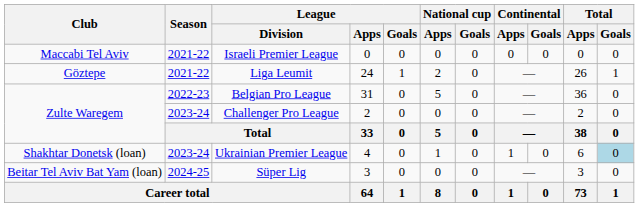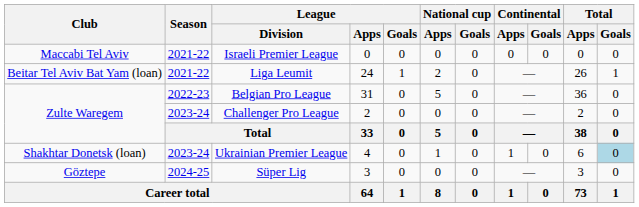 <table class="wikitable" style="text-align: center;">
 <tr>
 <th rowspan="2">Club</th>
 <th rowspan="2">Season</th>
 <th colspan="3">League</th>
 <th colspan="2">National cup</th>
 <th colspan="2">Continental</th>
 <th colspan="2">Total</th>
 </tr>
 <tr>
 <th>Division</th>
 <th>Apps</th>
 <th>Goals</th>
 <th>Apps</th>
 <th>Goals</th>
 <th>Apps</th>
 <th>Goals</th>
 <th>Apps</th>
 <th>Goals</th>
 </tr>
 <tr>
 <td><a href='#'>Maccabi Tel Aviv</a></td>
 <td><a href='#'>2021-22</a></td>
 <td><a href='#'>Israeli Premier League</a></td>
 <td>0</td>
 <td>0</td>
 <td>0</td>
 <td>0</td>
 <td>0</td>
 <td>0</td>
 <td>0</td>
 <td>0</td>
 </tr>
 <tr>
-<td><a href='#'>Göztepe</a></td>
+<td><a href='#'>Beitar Tel Aviv Bat Yam</a> (loan)</td>
 <td><a href='#'>2021-22</a></td>
 <td><a href='#'>Liga Leumit</a></td>
 <td>24</td>
 <td>1</td>
 <td>2</td>
 <td>0</td>
 <td colspan="2">—</td>
 <td>26</td>
 <td>1</td>
 </tr>
 <tr>
 <td rowspan="3"><a href='#'>Zulte Waregem</a></td>
 <td><a href='#'>2022-23</a></td>
 <td><a href='#'>Belgian Pro League</a></td>
 <td>31</td>
 <td>0</td>
 <td>5</td>
 <td>0</td>
 <td colspan="2">—</td>
 <td>36</td>
 <td>0</td>
 </tr>
 <tr>
 <td><a href='#'>2023-24</a></td>
 <td><a href='#'>Challenger Pro League</a></td>
 <td>2</td>
 <td>0</td>
 <td>0</td>
 <td>0</td>
 <td colspan="2">—</td>
 <td>2</td>
 <td>0</td>
 </tr>
 <tr>
 <th colspan="2">Total</th>
 <th>33</th>
 <th>0</th>
 <th>5</th>
 <th>0</th>
 <th colspan="2">—</th>
 <th>38</th>
 <th>0</th>
 </tr>
 <tr>
 <td><a href='#'>Shakhtar Donetsk</a> (loan)</td>
 <td><a href='#'>2023-24</a></td>
 <td><a href='#'>Ukrainian Premier League</a></td>
 <td>4</td>
 <td>0</td>
 <td>1</td>
 <td>0</td>
 <td>1</td>
 <td>0</td>
 <td>6</td>
 <td style="background: lightblue;">0</td>
 </tr>
 <tr>
-<td><a href='#'>Beitar Tel Aviv Bat Yam</a> (loan)</td>
+<td><a href='#'>Göztepe</a></td>
 <td><a href='#'>2024-25</a></td>
 <td><a href='#'>Süper Lig</a></td>
 <td>3</td>
 <td>0</td>
 <td>0</td>
 <td>0</td>
 <td colspan="2">—</td>
 <td>3</td>
 <td>0</td>
 </tr>
 <tr>
 <th colspan="3">Career total</th>
 <th>64</th>
 <th>1</th>
 <th>8</th>
 <th>0</th>
 <th>1</th>
 <th>0</th>
 <th>73</th>
 <th>1</th>
 </tr>
 </table>
